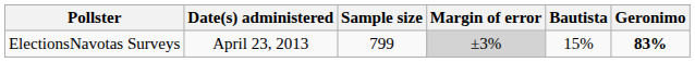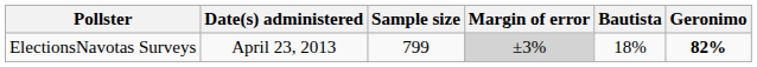 <table class=wikitable style="text-align:center;">
 <tr>
 <th>Pollster</th>
 <th>Date(s) administered</th>
 <th>Sample size</th>
 <th>Margin of error</th>
 <th>Bautista</th>
 <th>Geronimo</th>
 </tr>
 <tr>
 <td>ElectionsNavotas Surveys</td>
 <td>April 23, 2013</td>
 <td>799</td>
 <td style="background: lightgrey;">±3%</td>
-<td>15%</td>
-<td><strong>83%</strong></td>
+<td>18%</td>
+<td><strong>82%</strong></td>
 </tr>
 </table>
